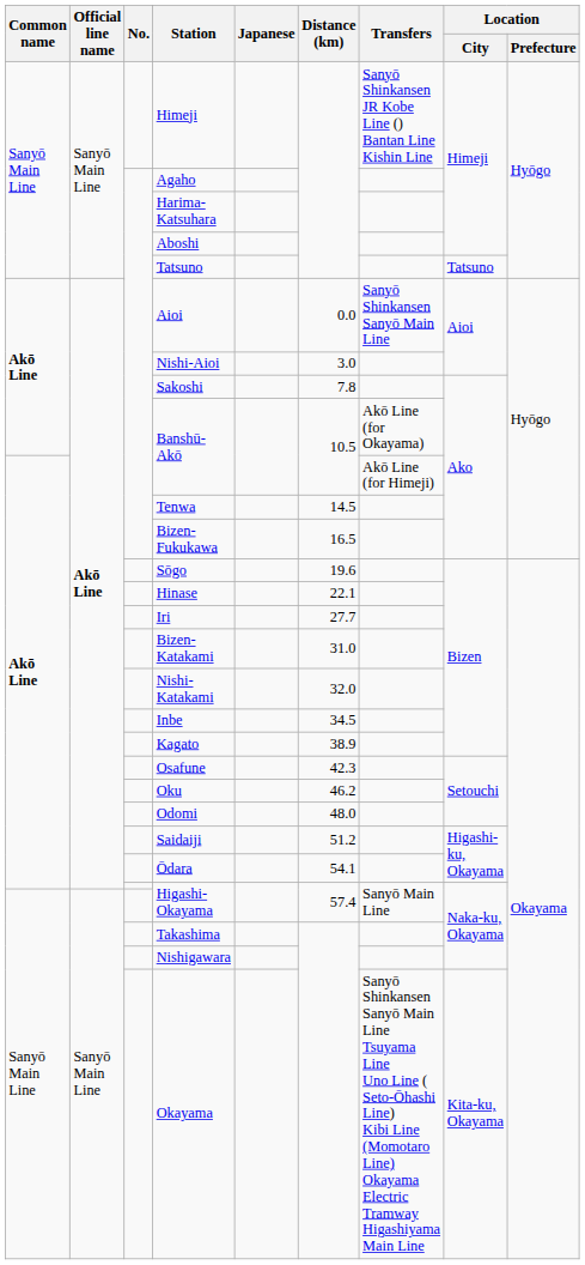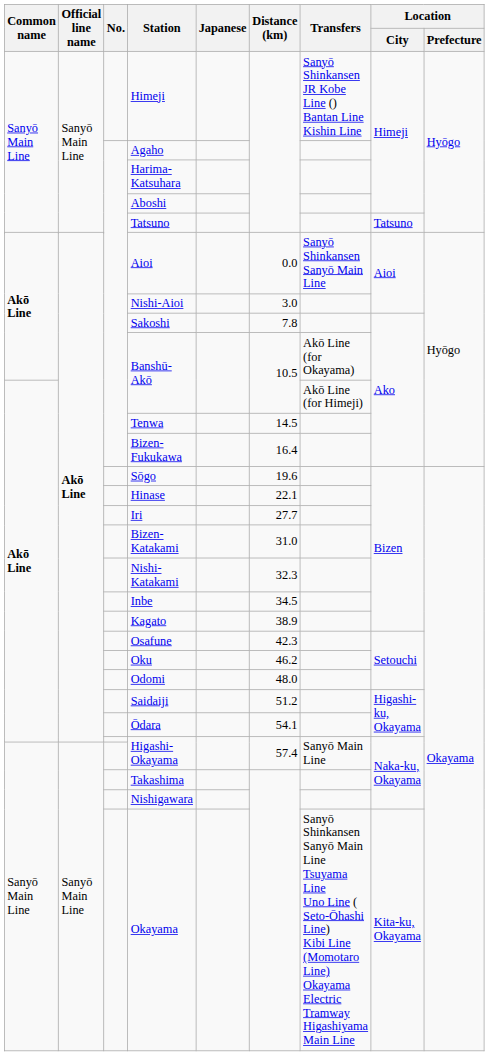 <table class="wikitable">
 <tr>
 <th rowspan="2">Common name</th>
 <th rowspan="2">Official line name</th>
 <th rowspan="2">No.</th>
 <th rowspan="2">Station</th>
 <th rowspan="2">Japanese</th>
 <th rowspan="2">Distance<br>(km)</th>
 <th rowspan="2">Transfers</th>
 <th colspan="2">Location</th>
 </tr>
 <tr>
 <th>City</th>
 <th>Prefecture</th>
 </tr>
 <tr>
 <td rowspan="6"> <a href='#'>Sanyō Main Line</a></td>
 <td rowspan="6">Sanyō Main Line</td>
 <td></td>
 <td><a href='#'>Himeji</a></td>
 <td></td>
 <td rowspan="5"></td>
 <td> <a href='#'>Sanyō Shinkansen</a><br> <a href='#'>JR Kobe Line</a> ()<br> <a href='#'>Bantan Line</a><br> <a href='#'>Kishin Line</a></td>
 <td rowspan="4"><a href='#'>Himeji</a></td>
 <td rowspan="5"><a href='#'>Hyōgo</a></td>
 </tr>
 <tr>
 <td rowspan="12"></td>
 <td><a href='#'>Agaho</a></td>
 <td></td>
 <td></td>
 </tr>
 <tr>
 <td><a href='#'>Harima-Katsuhara</a></td>
 <td></td>
 <td></td>
 </tr>
 <tr>
 <td><a href='#'>Aboshi</a></td>
 <td></td>
 <td></td>
 </tr>
 <tr>
 <td><a href='#'>Tatsuno</a></td>
 <td></td>
 <td></td>
 <td><a href='#'>Tatsuno</a></td>
 </tr>
 <tr>
 <td rowspan="2"><a href='#'>Aioi</a></td>
 <td rowspan="2"></td>
 <td rowspan="2" align="right">0.0</td>
 <td rowspan="2"> <a href='#'>Sanyō Shinkansen</a><br> <a href='#'>Sanyō Main Line</a></td>
 <td rowspan="3"><a href='#'>Aioi</a></td>
 <td rowspan="8">Hyōgo</td>
 </tr>
 <tr>
 <td rowspan="4"> <strong>Akō Line</strong></td>
 <td rowspan="20"><strong>Akō Line</strong></td>
 </tr>
 <tr>
 <td><a href='#'>Nishi-Aioi</a></td>
 <td></td>
 <td align="right">3.0</td>
 <td></td>
 </tr>
 <tr>
 <td><a href='#'>Sakoshi</a></td>
 <td></td>
 <td align="right">7.8</td>
 <td></td>
 <td rowspan="5"><a href='#'>Ako</a></td>
 </tr>
 <tr>
 <td rowspan="2"><a href='#'>Banshū-Akō</a></td>
 <td rowspan="2"></td>
 <td rowspan="2" align="right">10.5</td>
 <td> Akō Line (for Okayama)</td>
 </tr>
 <tr>
 <td rowspan="16"> <strong>Akō Line</strong></td>
 <td> Akō Line (for Himeji)</td>
 </tr>
 <tr>
 <td><a href='#'>Tenwa</a></td>
 <td></td>
 <td align="right">14.5</td>
 <td></td>
 </tr>
 <tr>
 <td><a href='#'>Bizen-Fukukawa</a></td>
 <td></td>
-<td align="right">16.5</td>
+<td align="right">16.4</td>
 <td></td>
 </tr>
 <tr>
 <td></td>
 <td><a href='#'>Sōgo</a></td>
 <td></td>
 <td align="right">19.6</td>
 <td></td>
 <td rowspan="7"><a href='#'>Bizen</a></td>
 <td rowspan="17"><a href='#'>Okayama</a></td>
 </tr>
 <tr>
 <td></td>
 <td><a href='#'>Hinase</a></td>
 <td></td>
 <td align="right">22.1</td>
 <td></td>
 </tr>
 <tr>
 <td></td>
 <td><a href='#'>Iri</a></td>
 <td></td>
 <td align="right">27.7</td>
 <td></td>
 </tr>
 <tr>
 <td></td>
 <td><a href='#'>Bizen-Katakami</a></td>
 <td></td>
 <td align="right">31.0</td>
 <td></td>
 </tr>
 <tr>
 <td></td>
 <td><a href='#'>Nishi-Katakami</a></td>
 <td></td>
-<td align="right">32.0</td>
+<td align="right">32.3</td>
 <td></td>
 </tr>
 <tr>
 <td></td>
 <td><a href='#'>Inbe</a></td>
 <td></td>
 <td align="right">34.5</td>
 <td></td>
 </tr>
 <tr>
 <td></td>
 <td><a href='#'>Kagato</a></td>
 <td></td>
 <td align="right">38.9</td>
 <td></td>
 </tr>
 <tr>
 <td></td>
 <td><a href='#'>Osafune</a></td>
 <td></td>
 <td align="right">42.3</td>
 <td></td>
 <td rowspan="3"><a href='#'>Setouchi</a></td>
 </tr>
 <tr>
 <td></td>
 <td><a href='#'>Oku</a></td>
 <td></td>
 <td align="right">46.2</td>
 <td></td>
 </tr>
 <tr>
 <td></td>
 <td><a href='#'>Odomi</a></td>
 <td></td>
 <td align="right">48.0</td>
 <td></td>
 </tr>
 <tr>
 <td></td>
 <td><a href='#'>Saidaiji</a></td>
 <td></td>
 <td align="right">51.2</td>
 <td></td>
 <td rowspan="2"><a href='#'>Higashi-ku, Okayama</a></td>
 </tr>
 <tr>
 <td></td>
 <td><a href='#'>Ōdara</a></td>
 <td></td>
 <td align="right">54.1</td>
 <td></td>
 </tr>
 <tr>
 <td></td>
 <td rowspan="2"><a href='#'>Higashi-Okayama</a></td>
 <td rowspan="2"></td>
 <td rowspan="2" align="right">57.4</td>
 <td rowspan="2"> Sanyō Main Line</td>
 <td rowspan="4"><a href='#'>Naka-ku, Okayama</a></td>
 </tr>
 <tr>
 <td rowspan="4"> Sanyō Main Line</td>
 <td rowspan="4">Sanyō Main Line</td>
 </tr>
 <tr>
 <td></td>
 <td><a href='#'>Takashima</a></td>
 <td></td>
 <td rowspan="3"></td>
 <td></td>
 </tr>
 <tr>
 <td></td>
 <td><a href='#'>Nishigawara</a></td>
 <td></td>
 <td></td>
 </tr>
 <tr>
 <td></td>
 <td><a href='#'>Okayama</a></td>
 <td></td>
 <td> Sanyō Shinkansen<br>  Sanyō Main Line<br> <a href='#'>Tsuyama Line</a><br> <a href='#'>Uno Line</a> ( <a href='#'>Seto-Ōhashi Line</a>)<br> <a href='#'>Kibi Line (Momotaro Line)</a><br><a href='#'>Okayama Electric Tramway</a> <a href='#'>Higashiyama Main Line</a></td>
 <td><a href='#'>Kita-ku, Okayama</a></td>
 </tr>
 </table>
